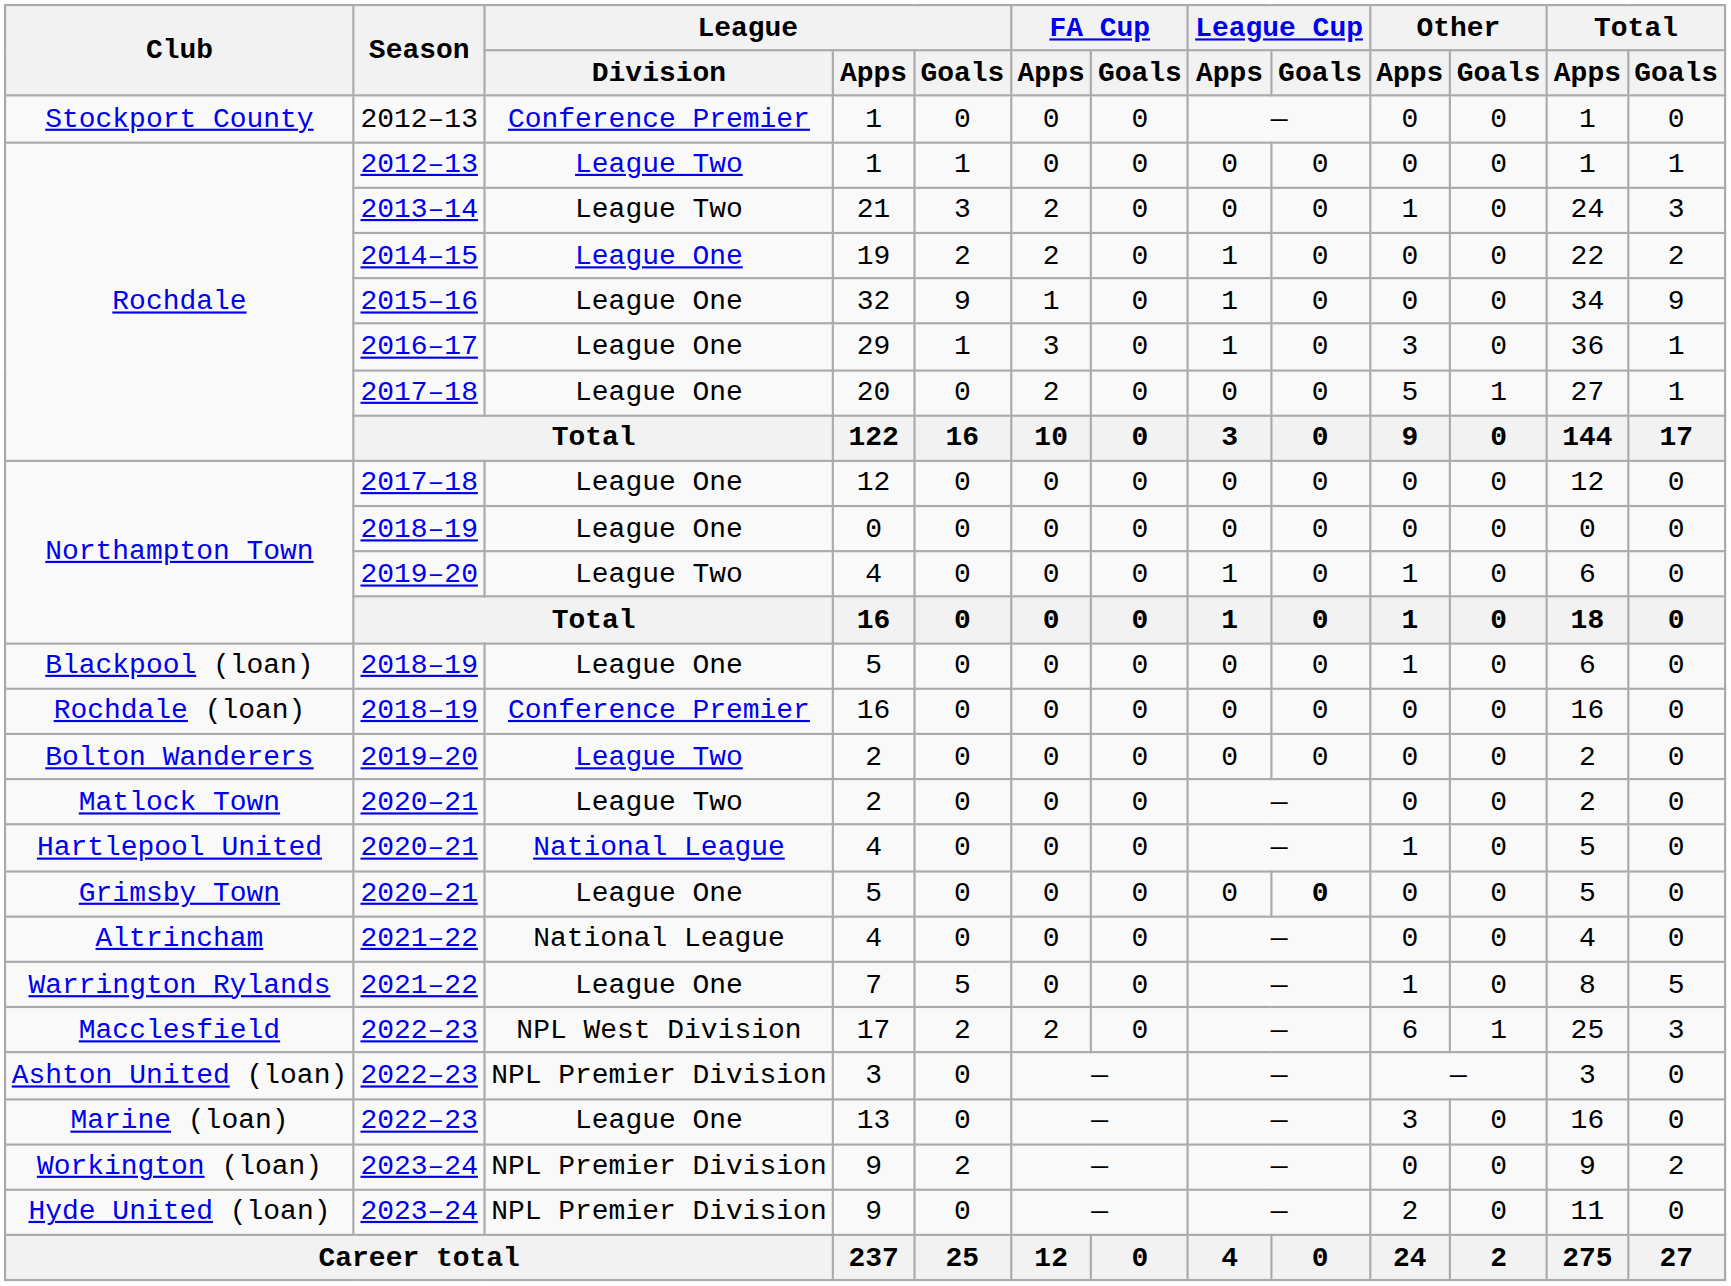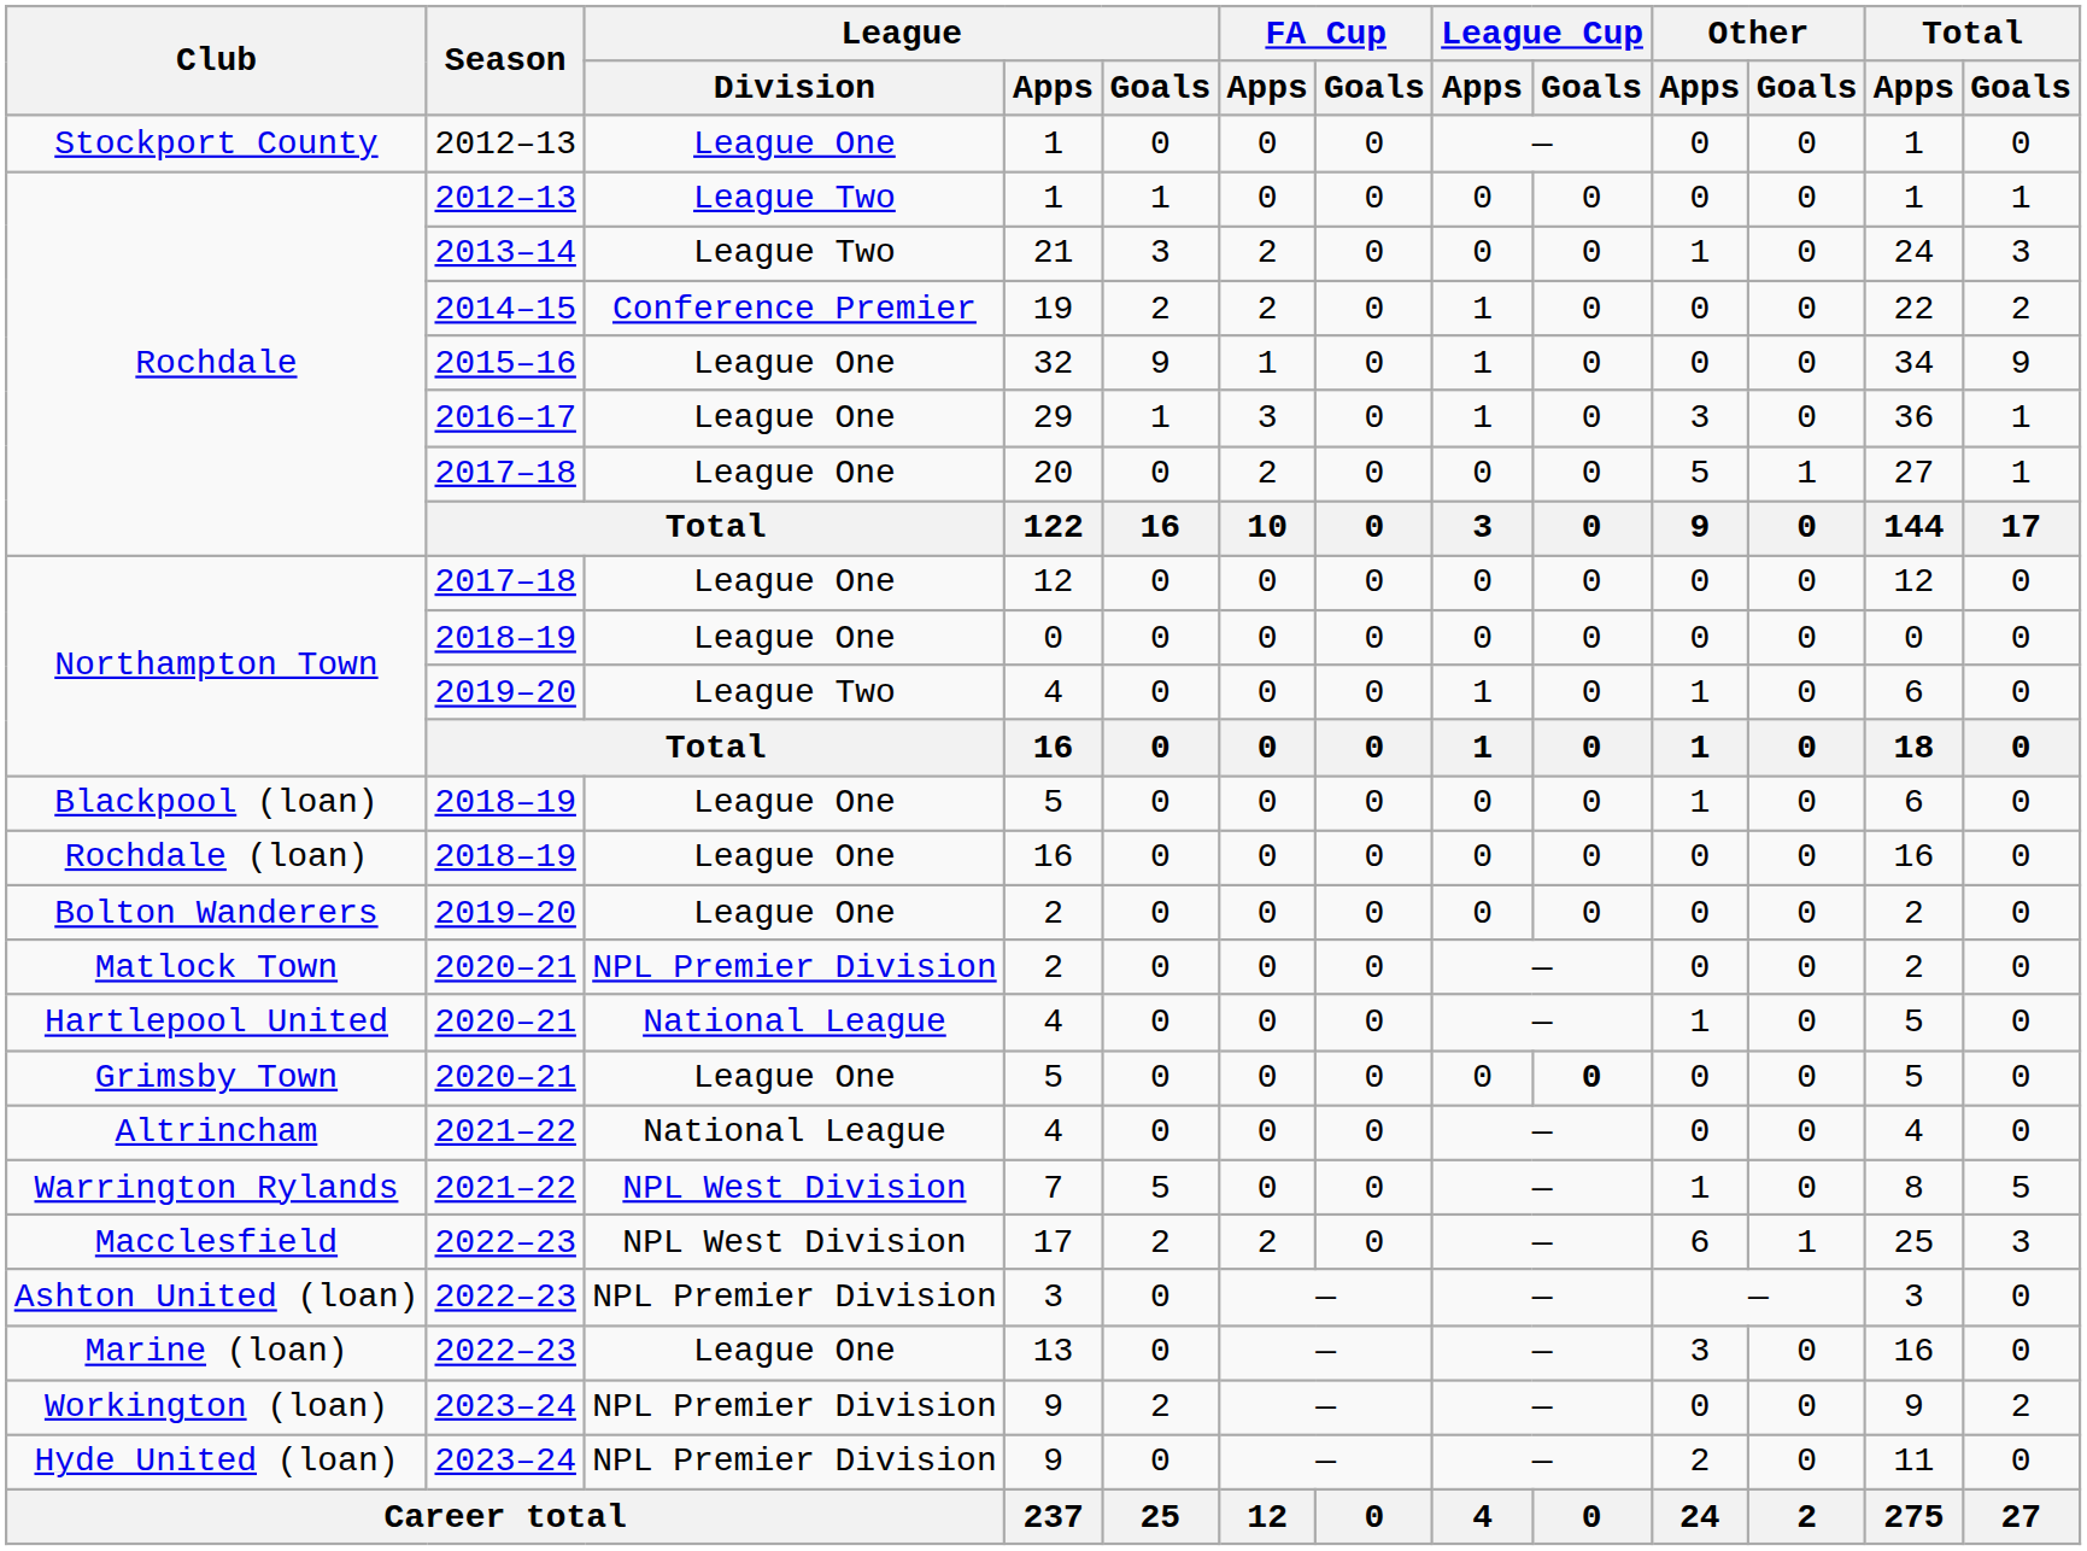 <table class="wikitable" style="text-align: center;">
 <tr>
 <th rowspan="2">Club</th>
 <th rowspan="2">Season</th>
 <th colspan="3">League</th>
 <th colspan="2"><a href='#'>FA Cup</a></th>
 <th colspan="2"><a href='#'>League Cup</a></th>
 <th colspan="2">Other</th>
 <th colspan="2">Total</th>
 </tr>
 <tr>
 <th>Division</th>
 <th>Apps</th>
 <th>Goals</th>
 <th>Apps</th>
 <th>Goals</th>
 <th>Apps</th>
 <th>Goals</th>
 <th>Apps</th>
 <th>Goals</th>
 <th>Apps</th>
 <th>Goals</th>
 </tr>
 <tr>
 <td><a href='#'>Stockport County</a></td>
 <td>2012–13</td>
-<td><a href='#'>Conference Premier</a></td>
+<td><a href='#'>League One</a></td>
 <td>1</td>
 <td>0</td>
 <td>0</td>
 <td>0</td>
 <td colspan="2">—</td>
 <td>0</td>
 <td>0</td>
 <td>1</td>
 <td>0</td>
 </tr>
 <tr>
 <td rowspan="7"><a href='#'>Rochdale</a></td>
 <td><a href='#'>2012–13</a></td>
 <td><a href='#'>League Two</a></td>
 <td>1</td>
 <td>1</td>
 <td>0</td>
 <td>0</td>
 <td>0</td>
 <td>0</td>
 <td>0</td>
 <td>0</td>
 <td>1</td>
 <td>1</td>
 </tr>
 <tr>
 <td><a href='#'>2013–14</a></td>
 <td>League Two</td>
 <td>21</td>
 <td>3</td>
 <td>2</td>
 <td>0</td>
 <td>0</td>
 <td>0</td>
 <td>1</td>
 <td>0</td>
 <td>24</td>
 <td>3</td>
 </tr>
 <tr>
 <td><a href='#'>2014–15</a></td>
-<td><a href='#'>League One</a></td>
+<td><a href='#'>Conference Premier</a></td>
 <td>19</td>
 <td>2</td>
 <td>2</td>
 <td>0</td>
 <td>1</td>
 <td>0</td>
 <td>0</td>
 <td>0</td>
 <td>22</td>
 <td>2</td>
 </tr>
 <tr>
 <td><a href='#'>2015–16</a></td>
 <td>League One</td>
 <td>32</td>
 <td>9</td>
 <td>1</td>
 <td>0</td>
 <td>1</td>
 <td>0</td>
 <td>0</td>
 <td>0</td>
 <td>34</td>
 <td>9</td>
 </tr>
 <tr>
 <td><a href='#'>2016–17</a></td>
 <td>League One</td>
 <td>29</td>
 <td>1</td>
 <td>3</td>
 <td>0</td>
 <td>1</td>
 <td>0</td>
 <td>3</td>
 <td>0</td>
 <td>36</td>
 <td>1</td>
 </tr>
 <tr>
 <td><a href='#'>2017–18</a></td>
 <td>League One</td>
 <td>20</td>
 <td>0</td>
 <td>2</td>
 <td>0</td>
 <td>0</td>
 <td>0</td>
 <td>5</td>
 <td>1</td>
 <td>27</td>
 <td>1</td>
 </tr>
 <tr>
 <th colspan="2">Total</th>
 <th>122</th>
 <th>16</th>
 <th>10</th>
 <th>0</th>
 <th>3</th>
 <th>0</th>
 <th>9</th>
 <th>0</th>
 <th>144</th>
 <th>17</th>
 </tr>
 <tr>
 <td rowspan="4"><a href='#'>Northampton Town</a></td>
 <td><a href='#'>2017–18</a></td>
 <td>League One</td>
 <td>12</td>
 <td>0</td>
 <td>0</td>
 <td>0</td>
 <td>0</td>
 <td>0</td>
 <td>0</td>
 <td>0</td>
 <td>12</td>
 <td>0</td>
 </tr>
 <tr>
 <td><a href='#'>2018–19</a></td>
 <td>League One</td>
 <td>0</td>
 <td>0</td>
 <td>0</td>
 <td>0</td>
 <td>0</td>
 <td>0</td>
 <td>0</td>
 <td>0</td>
 <td>0</td>
 <td>0</td>
 </tr>
 <tr>
 <td><a href='#'>2019–20</a></td>
 <td>League Two</td>
 <td>4</td>
 <td>0</td>
 <td>0</td>
 <td>0</td>
 <td>1</td>
 <td>0</td>
 <td>1</td>
 <td>0</td>
 <td>6</td>
 <td>0</td>
 </tr>
 <tr>
 <th colspan="2">Total</th>
 <th>16</th>
 <th>0</th>
 <th>0</th>
 <th>0</th>
 <th>1</th>
 <th>0</th>
 <th>1</th>
 <th>0</th>
 <th>18</th>
 <th>0</th>
 </tr>
 <tr>
 <td><a href='#'>Blackpool</a> (loan)</td>
 <td><a href='#'>2018–19</a></td>
 <td>League One</td>
 <td>5</td>
 <td>0</td>
 <td>0</td>
 <td>0</td>
 <td>0</td>
 <td>0</td>
 <td>1</td>
 <td>0</td>
 <td>6</td>
 <td>0</td>
 </tr>
 <tr>
 <td><a href='#'>Rochdale</a> (loan)</td>
 <td><a href='#'>2018–19</a></td>
-<td><a href='#'>Conference Premier</a></td>
+<td>League One</td>
 <td>16</td>
 <td>0</td>
 <td>0</td>
 <td>0</td>
 <td>0</td>
 <td>0</td>
 <td>0</td>
 <td>0</td>
 <td>16</td>
 <td>0</td>
 </tr>
 <tr>
 <td><a href='#'>Bolton Wanderers</a></td>
 <td><a href='#'>2019–20</a></td>
-<td><a href='#'>League Two</a></td>
+<td>League One</td>
 <td>2</td>
 <td>0</td>
 <td>0</td>
 <td>0</td>
 <td>0</td>
 <td>0</td>
 <td>0</td>
 <td>0</td>
 <td>2</td>
 <td>0</td>
 </tr>
 <tr>
 <td><a href='#'>Matlock Town</a></td>
 <td><a href='#'>2020–21</a></td>
-<td>League Two</td>
+<td><a href='#'>NPL Premier Division</a></td>
 <td>2</td>
 <td>0</td>
 <td>0</td>
 <td>0</td>
 <td colspan=2>—</td>
 <td>0</td>
 <td>0</td>
 <td>2</td>
 <td>0</td>
 </tr>
 <tr>
 <td><a href='#'>Hartlepool United</a></td>
 <td><a href='#'>2020–21</a></td>
 <td><a href='#'>National League</a></td>
 <td>4</td>
 <td>0</td>
 <td>0</td>
 <td>0</td>
 <td colspan=2>—</td>
 <td>1</td>
 <td>0</td>
 <td>5</td>
 <td>0</td>
 </tr>
 <tr>
 <td><a href='#'>Grimsby Town</a></td>
 <td><a href='#'>2020–21</a></td>
 <td>League One</td>
 <td>5</td>
 <td>0</td>
 <td>0</td>
 <td>0</td>
 <td>0</td>
 <td><strong>0</strong></td>
 <td>0</td>
 <td>0</td>
 <td>5</td>
 <td>0</td>
 </tr>
 <tr>
 <td><a href='#'>Altrincham</a></td>
 <td><a href='#'>2021–22</a></td>
 <td>National League</td>
 <td>4</td>
 <td>0</td>
 <td>0</td>
 <td>0</td>
 <td colspan=2>—</td>
 <td>0</td>
 <td>0</td>
 <td>4</td>
 <td>0</td>
 </tr>
 <tr>
 <td><a href='#'>Warrington Rylands</a></td>
 <td><a href='#'>2021–22</a></td>
-<td>League One</td>
+<td><a href='#'>NPL West Division</a></td>
 <td>7</td>
 <td>5</td>
 <td>0</td>
 <td>0</td>
 <td colspan=2>—</td>
 <td>1</td>
 <td>0</td>
 <td>8</td>
 <td>5</td>
 </tr>
 <tr>
 <td><a href='#'>Macclesfield</a></td>
 <td><a href='#'>2022–23</a></td>
 <td>NPL West Division</td>
 <td>17</td>
 <td>2</td>
 <td>2</td>
 <td>0</td>
 <td colspan=2>—</td>
 <td>6</td>
 <td>1</td>
 <td>25</td>
 <td>3</td>
 </tr>
 <tr>
 <td><a href='#'>Ashton United</a> (loan)</td>
 <td><a href='#'>2022–23</a></td>
 <td>NPL Premier Division</td>
 <td>3</td>
 <td>0</td>
 <td colspan=2>—</td>
 <td colspan=2>—</td>
 <td colspan=2>—</td>
 <td>3</td>
 <td>0</td>
 </tr>
 <tr>
 <td><a href='#'>Marine</a> (loan)</td>
 <td><a href='#'>2022–23</a></td>
 <td>League One</td>
 <td>13</td>
 <td>0</td>
 <td colspan=2>—</td>
 <td colspan=2>—</td>
 <td>3</td>
 <td>0</td>
 <td>16</td>
 <td>0</td>
 </tr>
 <tr>
 <td><a href='#'>Workington</a> (loan)</td>
 <td><a href='#'>2023–24</a></td>
 <td>NPL Premier Division</td>
 <td>9</td>
 <td>2</td>
 <td colspan=2>—</td>
 <td colspan=2>—</td>
 <td>0</td>
 <td>0</td>
 <td>9</td>
 <td>2</td>
 </tr>
 <tr>
 <td><a href='#'>Hyde United</a> (loan)</td>
 <td><a href='#'>2023–24</a></td>
 <td>NPL Premier Division</td>
 <td>9</td>
 <td>0</td>
 <td colspan=2>—</td>
 <td colspan=2>—</td>
 <td>2</td>
 <td>0</td>
 <td>11</td>
 <td>0</td>
 </tr>
 <tr>
 <th colspan="3">Career total</th>
 <th>237</th>
 <th>25</th>
 <th>12</th>
 <th>0</th>
 <th>4</th>
 <th>0</th>
 <th>24</th>
 <th>2</th>
 <th>275</th>
 <th>27</th>
 </tr>
 </table>
